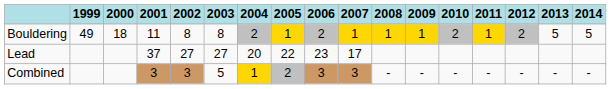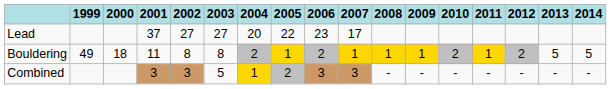 <table class="wikitable" style="text-align: center">
 <tr>
 <th style="background: #b0e0e6"></th>
 <th style="background: #b0e0e6">1999</th>
 <th style="background: #b0e0e6">2000</th>
 <th style="background: #b0e0e6">2001</th>
 <th style="background: #b0e0e6">2002</th>
 <th style="background: #b0e0e6">2003</th>
 <th style="background: #b0e0e6">2004</th>
 <th style="background: #b0e0e6">2005</th>
 <th style="background: #b0e0e6">2006</th>
 <th style="background: #b0e0e6">2007</th>
 <th style="background: #b0e0e6">2008</th>
 <th style="background: #b0e0e6">2009</th>
 <th style="background: #b0e0e6">2010</th>
 <th style="background: #b0e0e6">2011</th>
 <th style="background: #b0e0e6">2012</th>
 <th style="background: #b0e0e6">2013</th>
 <th style="background: #b0e0e6">2014</th>
 </tr>
 <tr>
+<td align="left">Lead</td>
+<td></td>
+<td></td>
+<td>37</td>
+<td>27</td>
+<td>27</td>
+<td>20</td>
+<td>22</td>
+<td>23</td>
+<td>17</td>
+<td></td>
+<td></td>
+<td></td>
+<td></td>
+<td></td>
+<td></td>
+<td></td>
+</tr>
+<tr>
 <td align="left">Bouldering</td>
 <td>49</td>
 <td>18</td>
 <td>11</td>
 <td>8</td>
 <td>8</td>
 <td style="background: silver">2</td>
 <td style="background: gold">1</td>
 <td style="background: silver">2</td>
 <td style="background: gold">1</td>
 <td style="background: gold">1</td>
 <td style="background: gold">1</td>
 <td style="background: silver">2</td>
 <td style="background: gold">1</td>
 <td style="background: silver">2</td>
 <td>5</td>
 <td>5</td>
-</tr>
-<tr>
-<td align="left">Lead</td>
-<td></td>
-<td></td>
-<td>37</td>
-<td>27</td>
-<td>27</td>
-<td>20</td>
-<td>22</td>
-<td>23</td>
-<td>17</td>
-<td></td>
-<td></td>
-<td></td>
-<td></td>
-<td></td>
-<td></td>
-<td></td>
 </tr>
 <tr>
 <td align="left">Combined</td>
 <td></td>
 <td></td>
 <td style="background: #cc9966;">3</td>
 <td style="background: #cc9966;">3</td>
 <td>5</td>
 <td style="background: gold">1</td>
 <td style="background: silver">2</td>
 <td style="background: #cc9966;">3</td>
 <td style="background: #cc9966;">3</td>
 <td>-</td>
 <td>-</td>
 <td>-</td>
 <td>-</td>
 <td>-</td>
 <td>-</td>
 <td>-</td>
 </tr>
 </table>
